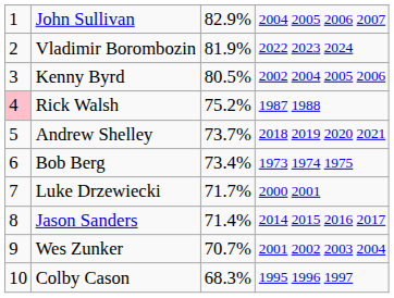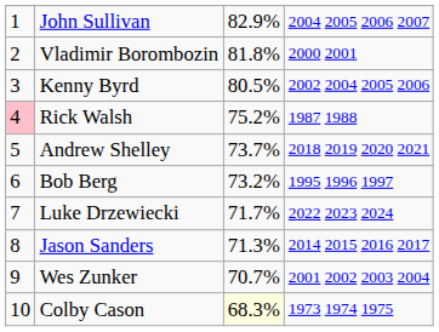 <table class="wikitable">
 <tr>
 </tr>
 <tr>
 <td>1</td>
 <td><a href='#'>John Sullivan</a></td>
 <td><abbr>82.9%</abbr></td>
 <td style="font-size:80%;"><a href='#'>2004</a> <a href='#'>2005</a> <a href='#'>2006</a> <a href='#'>2007</a></td>
 </tr>
 <tr>
 <td>2</td>
 <td>Vladimir Borombozin</td>
-<td><abbr>81.9%</abbr></td>
-<td style="font-size:80%;"><a href='#'>2022</a> <a href='#'>2023</a> <a href='#'>2024</a></td>
+<td><abbr>81.8%</abbr></td>
+<td style="font-size:80%;"><a href='#'>2000</a> <a href='#'>2001</a></td>
 </tr>
 <tr>
 <td>3</td>
 <td>Kenny Byrd</td>
 <td><abbr>80.5%</abbr></td>
 <td style="font-size:80%;"><a href='#'>2002</a> <a href='#'>2004</a> <a href='#'>2005</a> <a href='#'>2006</a></td>
 </tr>
 <tr>
 <td style="background: pink;">4</td>
 <td>Rick Walsh</td>
 <td><abbr>75.2%</abbr></td>
 <td style="font-size:80%;"><a href='#'>1987</a> <a href='#'>1988</a></td>
 </tr>
 <tr>
 <td>5</td>
 <td>Andrew Shelley</td>
 <td><abbr>73.7%</abbr></td>
 <td style="font-size:80%;"><a href='#'>2018</a> <a href='#'>2019</a> <a href='#'>2020</a> <a href='#'>2021</a></td>
 </tr>
 <tr>
 <td>6</td>
 <td>Bob Berg</td>
-<td><abbr>73.4%</abbr></td>
-<td style="font-size:80%;"><a href='#'>1973</a> <a href='#'>1974</a> <a href='#'>1975</a></td>
+<td><abbr>73.2%</abbr></td>
+<td style="font-size:80%;"><a href='#'>1995</a> <a href='#'>1996</a> <a href='#'>1997</a><br></td>
 </tr>
 <tr>
 <td>7</td>
 <td>Luke Drzewiecki</td>
 <td><abbr>71.7%</abbr></td>
-<td style="font-size:80%;"><a href='#'>2000</a> <a href='#'>2001</a></td>
+<td style="font-size:80%;"><a href='#'>2022</a> <a href='#'>2023</a> <a href='#'>2024</a></td>
 </tr>
 <tr>
 <td>8</td>
 <td><a href='#'>Jason Sanders</a></td>
-<td><abbr>71.4%</abbr></td>
+<td><abbr>71.3%</abbr></td>
 <td style="font-size:80%;"><a href='#'>2014</a> <a href='#'>2015</a> <a href='#'>2016</a> <a href='#'>2017</a></td>
 </tr>
 <tr>
 <td>9</td>
 <td>Wes Zunker</td>
 <td><abbr>70.7%</abbr></td>
 <td style="font-size:80%;"><a href='#'>2001</a> <a href='#'>2002</a> <a href='#'>2003</a> <a href='#'>2004</a></td>
 </tr>
 <tr>
 <td>10</td>
 <td>Colby Cason</td>
-<td><abbr>68.3%</abbr></td>
-<td style="font-size:80%;"><a href='#'>1995</a> <a href='#'>1996</a> <a href='#'>1997</a><br></td>
+<td style="background: lightyellow;"><abbr>68.3%</abbr></td>
+<td style="font-size:80%;"><a href='#'>1973</a> <a href='#'>1974</a> <a href='#'>1975</a></td>
 </tr>
 </table>
